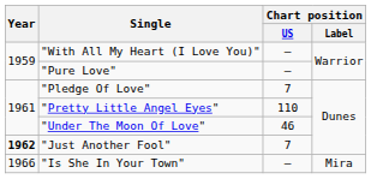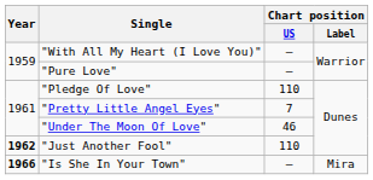 <table class="wikitable">
 <tr>
 <th rowspan="2">Year</th>
 <th rowspan="2">Single</th>
 <th colspan="2">Chart position</th>
 </tr>
 <tr>
 <th width="50"><small><a href='#'>US</a></small></th>
 <th width="50"><small>Label</small></th>
 </tr>
 <tr>
 <td rowspan="2">1959</td>
 <td>"With All My Heart (I Love You)"</td>
 <td align=center>–</td>
 <td rowspan=2 align=center>Warrior</td>
 </tr>
 <tr>
 <td>"Pure Love"</td>
 <td align=center>–</td>
 </tr>
 <tr>
 <td rowspan="3">1961</td>
 <td>"Pledge Of Love"</td>
-<td align=center>7</td>
+<td align=center>110</td>
 <td rowspan=4 align=center>Dunes</td>
 </tr>
 <tr>
 <td>"<a href='#'>Pretty Little Angel Eyes</a>"</td>
-<td align=center>110</td>
+<td align=center>7</td>
 </tr>
 <tr>
 <td>"<a href='#'>Under The Moon Of Love</a>"</td>
 <td align=center>46</td>
 </tr>
 <tr>
 <td><strong>1962</strong></td>
 <td>"Just Another Fool"</td>
-<td align=center>7</td>
+<td align=center>110</td>
 </tr>
 <tr>
-<td align=center>1966</td>
+<td align=center><strong>1966</strong></td>
 <td>"Is She In Your Town"</td>
 <td align=center>–</td>
 <td align=center>Mira</td>
 </tr>
 </table>
